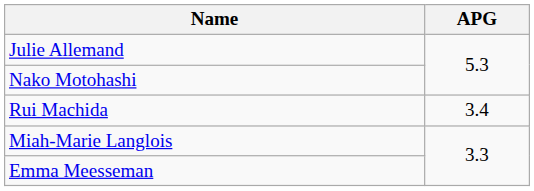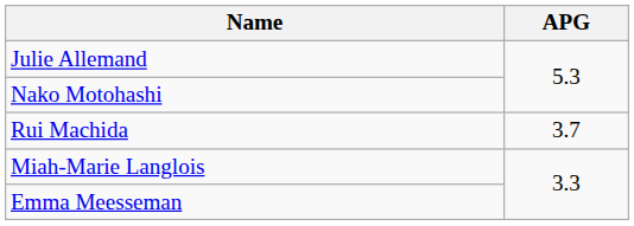 <table class=wikitable width="50%">
 <tr>
 <th width="80%">Name</th>
 <th width="20%">APG</th>
 </tr>
 <tr>
 <td> <a href='#'>Julie Allemand</a></td>
 <td align=center rowspan=2>5.3</td>
 </tr>
 <tr>
 <td> <a href='#'>Nako Motohashi</a></td>
 </tr>
 <tr>
 <td> <a href='#'>Rui Machida</a></td>
-<td align=center>3.4</td>
+<td align=center>3.7</td>
 </tr>
 <tr>
 <td> <a href='#'>Miah-Marie Langlois</a></td>
 <td align=center rowspan=2>3.3</td>
 </tr>
 <tr>
 <td> <a href='#'>Emma Meesseman</a></td>
 </tr>
 </table>
